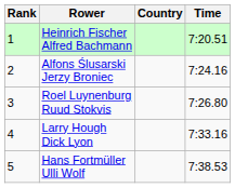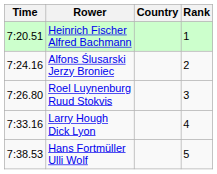 <table class="wikitable sortable" style="text-align:middle">
 <tr>
-<th>Rank</th>
+<th>Time</th>
 <th>Rower</th>
 <th>Country</th>
-<th>Time</th>
+<th>Rank</th>
 </tr>
 <tr bgcolor=ccffcc>
-<td>1</td>
+<td>7:20.51</td>
 <td><a href='#'>Heinrich Fischer</a><br><a href='#'>Alfred Bachmann</a></td>
 <td></td>
-<td>7:20.51</td>
+<td>1</td>
 </tr>
 <tr>
-<td>2</td>
+<td>7:24.16</td>
 <td><a href='#'>Alfons Ślusarski</a><br><a href='#'>Jerzy Broniec</a></td>
 <td></td>
-<td>7:24.16</td>
+<td>2</td>
 </tr>
 <tr>
-<td>3</td>
+<td>7:26.80</td>
 <td><a href='#'>Roel Luynenburg</a><br><a href='#'>Ruud Stokvis</a></td>
 <td></td>
-<td>7:26.80</td>
+<td>3</td>
 </tr>
 <tr>
-<td>4</td>
+<td>7:33.16</td>
 <td><a href='#'>Larry Hough</a><br><a href='#'>Dick Lyon</a></td>
 <td></td>
-<td>7:33.16</td>
+<td>4</td>
 </tr>
 <tr>
-<td>5</td>
+<td>7:38.53</td>
 <td><a href='#'>Hans Fortmüller</a><br><a href='#'>Ulli Wolf</a></td>
 <td></td>
-<td>7:38.53</td>
+<td>5</td>
 </tr>
 </table>
